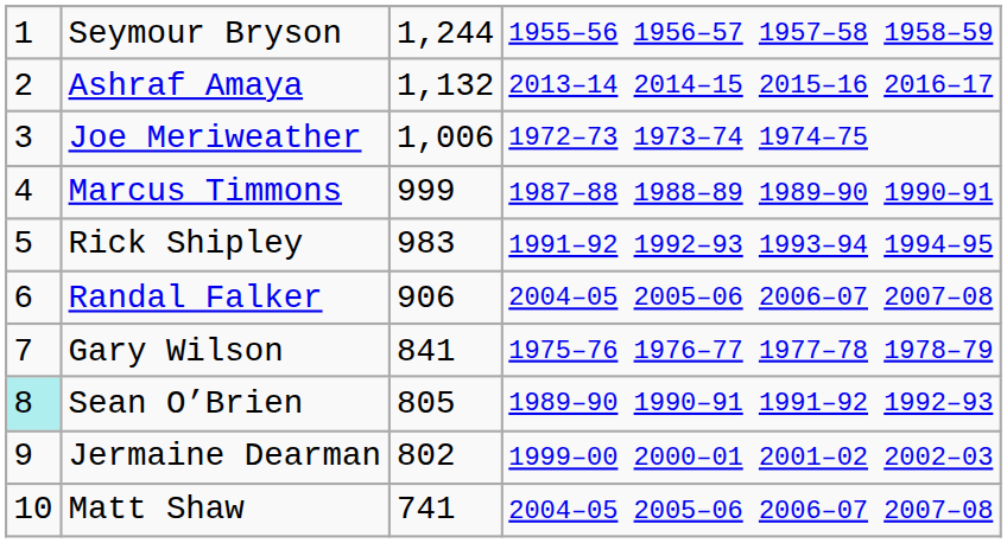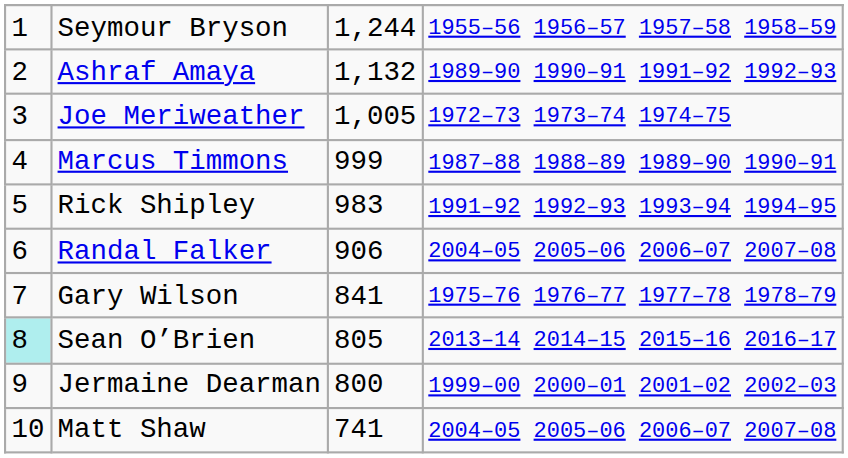 <table class="wikitable">
 <tr>
 </tr>
 <tr>
 <td>1</td>
 <td>Seymour Bryson</td>
 <td>1,244</td>
 <td style="font-size:80%;"><a href='#'>1955–56</a> <a href='#'>1956–57</a> <a href='#'>1957–58</a> <a href='#'>1958–59</a></td>
 </tr>
 <tr>
 <td>2</td>
 <td><a href='#'>Ashraf Amaya</a></td>
 <td>1,132</td>
-<td style="font-size:80%;"><a href='#'>2013–14</a> <a href='#'>2014–15</a> <a href='#'>2015–16</a> <a href='#'>2016–17</a></td>
+<td style="font-size:80%;"><a href='#'>1989–90</a> <a href='#'>1990–91</a> <a href='#'>1991–92</a> <a href='#'>1992–93</a></td>
 </tr>
 <tr>
 <td>3</td>
 <td><a href='#'>Joe Meriweather</a></td>
-<td>1,006</td>
+<td>1,005</td>
 <td style="font-size:80%;"><a href='#'>1972–73</a> <a href='#'>1973–74</a> <a href='#'>1974–75</a></td>
 </tr>
 <tr>
 <td>4</td>
 <td><a href='#'>Marcus Timmons</a></td>
 <td>999</td>
 <td style="font-size:80%;"><a href='#'>1987–88</a> <a href='#'>1988–89</a> <a href='#'>1989–90</a> <a href='#'>1990–91</a></td>
 </tr>
 <tr>
 <td>5</td>
 <td>Rick Shipley</td>
 <td>983</td>
 <td style="font-size:80%;"><a href='#'>1991–92</a> <a href='#'>1992–93</a> <a href='#'>1993–94</a> <a href='#'>1994–95</a></td>
 </tr>
 <tr>
 <td>6</td>
 <td><a href='#'>Randal Falker</a></td>
 <td>906</td>
 <td style="font-size:80%;"><a href='#'>2004–05</a> <a href='#'>2005–06</a> <a href='#'>2006–07</a> <a href='#'>2007–08</a></td>
 </tr>
 <tr>
 <td>7</td>
 <td>Gary Wilson</td>
 <td>841</td>
 <td style="font-size:80%;"><a href='#'>1975–76</a> <a href='#'>1976–77</a> <a href='#'>1977–78</a> <a href='#'>1978–79</a></td>
 </tr>
 <tr>
 <td style="background: paleturquoise;">8</td>
 <td>Sean O’Brien</td>
 <td>805</td>
-<td style="font-size:80%;"><a href='#'>1989–90</a> <a href='#'>1990–91</a> <a href='#'>1991–92</a> <a href='#'>1992–93</a></td>
+<td style="font-size:80%;"><a href='#'>2013–14</a> <a href='#'>2014–15</a> <a href='#'>2015–16</a> <a href='#'>2016–17</a></td>
 </tr>
 <tr>
 <td>9</td>
 <td>Jermaine Dearman</td>
-<td>802</td>
+<td>800</td>
 <td style="font-size:80%;"><a href='#'>1999–00</a> <a href='#'>2000–01</a> <a href='#'>2001–02</a> <a href='#'>2002–03</a></td>
 </tr>
 <tr>
 <td>10</td>
 <td>Matt Shaw</td>
 <td>741</td>
 <td style="font-size:80%;"><a href='#'>2004–05</a> <a href='#'>2005–06</a> <a href='#'>2006–07</a> <a href='#'>2007–08</a></td>
 </tr>
 </table>
